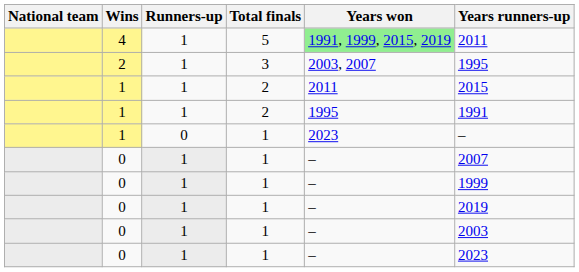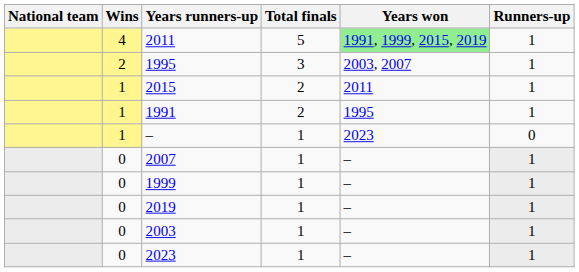 <table class="wikitable sortable plainrowheaders">
 <tr>
 <th scope="col">National team</th>
 <th scope="col">Wins</th>
-<th scope="col">Runners-up</th>
+<th scope="col" class="unsortable">Years runners-up</th>
 <th scope="col">Total finals</th>
 <th scope="col" class="unsortable">Years won</th>
-<th scope="col" class="unsortable">Years runners-up</th>
+<th scope="col">Runners-up</th>
 </tr>
 <tr>
 <th scope="row" style="background:#fff68f"></th>
 <td style="background:#fff68f" align=center>4</td>
-<td align=center>1</td>
+<td><a href='#'>2011</a></td>
 <td align=center>5</td>
 <td style="background: lightgreen;"><a href='#'>1991</a>, <a href='#'>1999</a>, <a href='#'>2015</a>, <a href='#'>2019</a></td>
-<td><a href='#'>2011</a></td>
+<td align=center>1</td>
 </tr>
 <tr>
 <th scope="row" style="background:#fff68f"></th>
 <td style="background:#fff68f" align=center>2</td>
-<td align=center>1</td>
+<td><a href='#'>1995</a></td>
 <td align=center>3</td>
 <td><a href='#'>2003</a>, <a href='#'>2007</a></td>
-<td><a href='#'>1995</a></td>
+<td align=center>1</td>
 </tr>
 <tr>
 <th scope="row" style="background:#fff68f"></th>
 <td style="background:#fff68f" align=center>1</td>
-<td align=center>1</td>
+<td><a href='#'>2015</a></td>
 <td align=center>2</td>
 <td><a href='#'>2011</a></td>
-<td><a href='#'>2015</a></td>
+<td align=center>1</td>
 </tr>
 <tr>
 <th scope="row" style="background:#fff68f"></th>
 <td style="background:#fff68f" align=center>1</td>
-<td align=center>1</td>
+<td><a href='#'>1991</a></td>
 <td align=center>2</td>
 <td><a href='#'>1995</a></td>
-<td><a href='#'>1991</a></td>
+<td align=center>1</td>
 </tr>
 <tr>
 <th scope="row" style="background:#fff68f"></th>
 <td style="background:#fff68f" align=center>1</td>
-<td align=center>0</td>
+<td>–</td>
 <td align=center>1</td>
 <td><a href='#'>2023</a></td>
-<td>–</td>
+<td align=center>0</td>
 </tr>
 <tr>
 <th scope="row" style="background:#ececec"></th>
 <td align=center>0</td>
-<td style="background:#ececec" align=center>1</td>
+<td><a href='#'>2007</a></td>
 <td align=center>1</td>
 <td>–</td>
-<td><a href='#'>2007</a></td>
+<td style="background:#ececec" align=center>1</td>
 </tr>
 <tr>
 <th scope="row" style="background:#ececec"></th>
 <td align=center>0</td>
-<td style="background:#ececec" align=center>1</td>
+<td><a href='#'>1999</a></td>
 <td align=center>1</td>
 <td>–</td>
-<td><a href='#'>1999</a></td>
+<td style="background:#ececec" align=center>1</td>
 </tr>
 <tr>
 <th scope="row" style="background:#ececec"></th>
 <td align=center>0</td>
-<td style="background:#ececec" align=center>1</td>
+<td><a href='#'>2019</a></td>
 <td align=center>1</td>
 <td>–</td>
-<td><a href='#'>2019</a></td>
+<td style="background:#ececec" align=center>1</td>
 </tr>
 <tr>
 <th scope="row" style="background:#ececec"></th>
 <td align=center>0</td>
-<td style="background:#ececec" align=center>1</td>
+<td><a href='#'>2003</a></td>
 <td align=center>1</td>
 <td>–</td>
-<td><a href='#'>2003</a></td>
+<td style="background:#ececec" align=center>1</td>
 </tr>
 <tr>
 <th scope="row" style="background:#ececec"></th>
 <td align=center>0</td>
-<td style="background:#ececec" align=center>1</td>
+<td><a href='#'>2023</a></td>
 <td align=center>1</td>
 <td>–</td>
-<td><a href='#'>2023</a></td>
+<td style="background:#ececec" align=center>1</td>
 </tr>
 </table>
